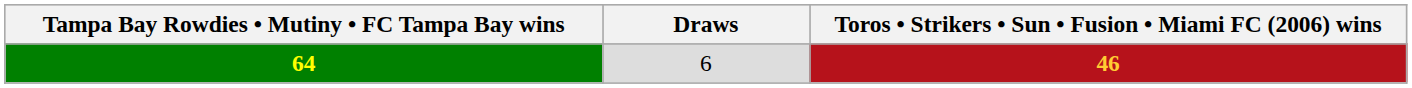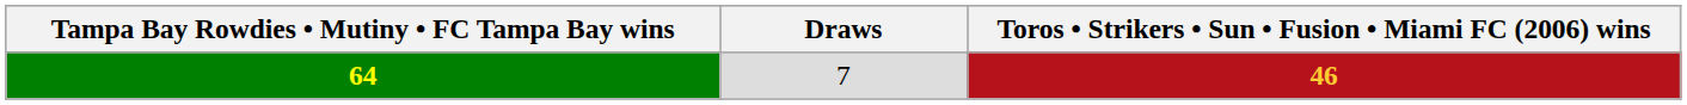 <table class="wikitable" style="font-size:90%">
 <tr>
 <th width=360>Tampa Bay Rowdies • Mutiny • FC Tampa Bay wins</th>
 <th width=120>Draws</th>
 <th width=360>Toros • Strikers • Sun • Fusion • Miami FC (2006) wins</th>
 </tr>
 <tr style="text-align:center;">
 <td style="background:green;color:yellow;"><strong>64</strong></td>
-<td style="background:#ddd;color:black;">6</td>
+<td style="background:#ddd;color:black;">7</td>
 <td style="background:#b6121b;color:#fc3;"><strong>46</strong></td>
 </tr>
 </table>
